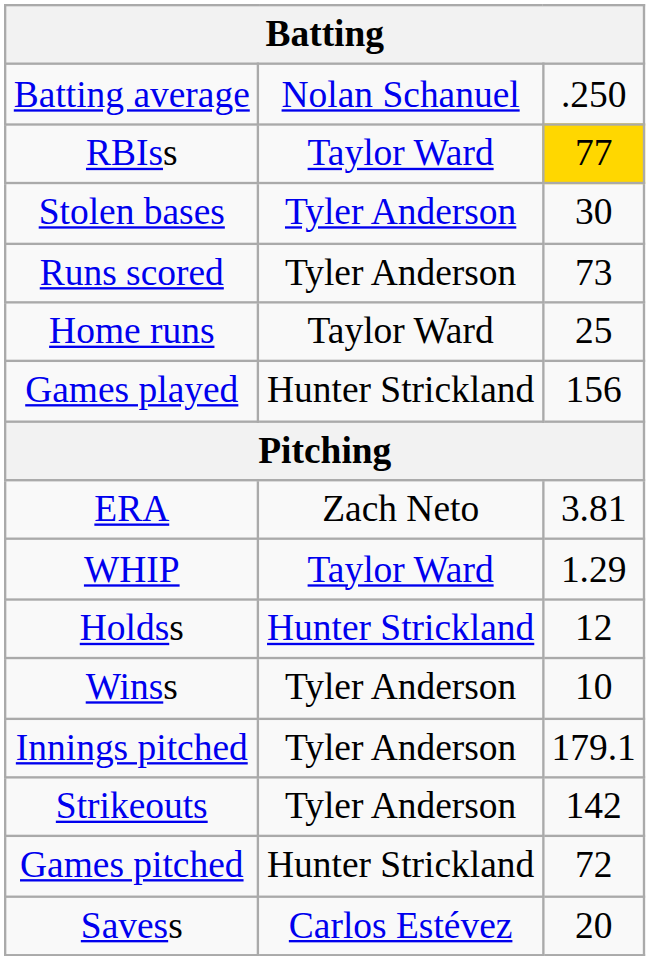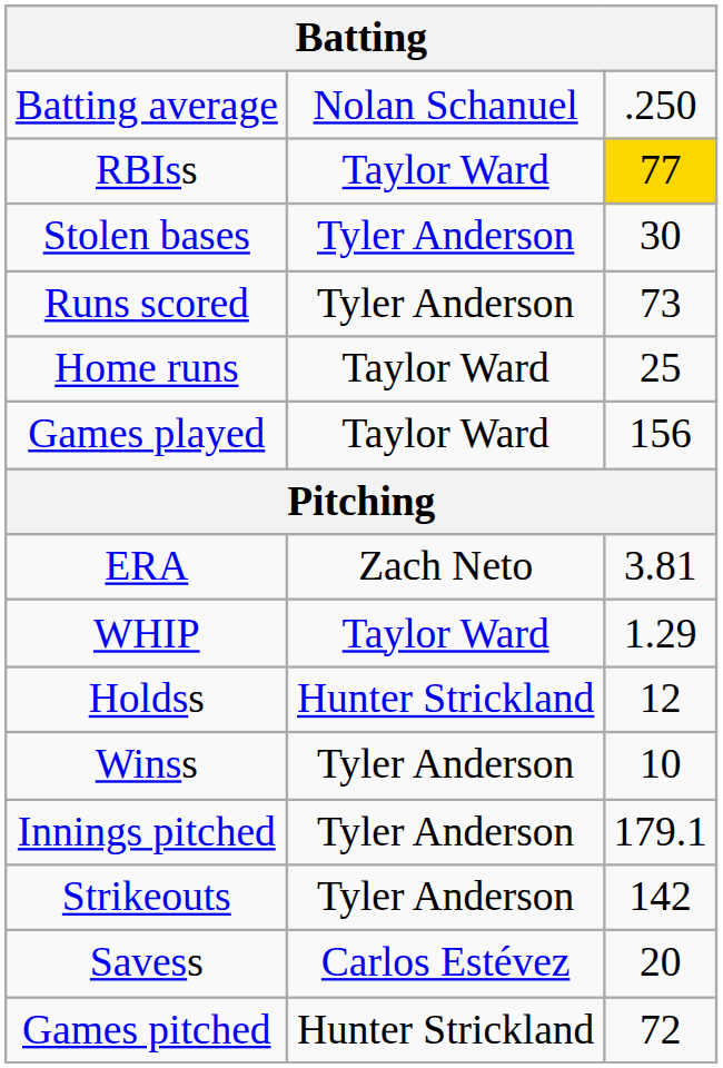 <table class="wikitable" style="text-align:center; font-size: 100%;">
 <tr>
 <th colspan=3>Batting</th>
 </tr>
 <tr>
 <td><a href='#'>Batting average</a></td>
 <td><a href='#'>Nolan Schanuel</a></td>
 <td>.250</td>
 </tr>
 <tr>
 <td><a href='#'>RBIs</a>s</td>
 <td><a href='#'>Taylor Ward</a></td>
 <td style="background: gold;">77</td>
 </tr>
 <tr>
 <td><a href='#'>Stolen bases</a></td>
 <td><a href='#'>Tyler Anderson</a></td>
 <td>30</td>
 </tr>
 <tr>
 <td><a href='#'>Runs scored</a></td>
 <td>Tyler Anderson</td>
 <td>73</td>
 </tr>
 <tr>
 <td><a href='#'>Home runs</a></td>
 <td>Taylor Ward</td>
 <td>25</td>
 </tr>
 <tr>
 <td><a href='#'>Games played</a></td>
-<td>Hunter Strickland</td>
+<td>Taylor Ward</td>
 <td>156</td>
 </tr>
 <tr>
 <th colspan=3>Pitching</th>
 </tr>
 <tr>
 <td><a href='#'>ERA</a></td>
 <td>Zach Neto</td>
 <td>3.81</td>
 </tr>
 <tr>
 <td><a href='#'>WHIP</a></td>
 <td><a href='#'>Taylor Ward</a></td>
 <td>1.29</td>
 </tr>
 <tr>
 <td><a href='#'>Holds</a>s</td>
 <td><a href='#'>Hunter Strickland</a></td>
 <td>12</td>
 </tr>
 <tr>
 <td><a href='#'>Wins</a>s</td>
 <td>Tyler Anderson</td>
 <td>10</td>
 </tr>
 <tr>
 <td><a href='#'>Innings pitched</a></td>
 <td>Tyler Anderson</td>
 <td>179.1</td>
 </tr>
 <tr>
 <td><a href='#'>Strikeouts</a></td>
 <td>Tyler Anderson</td>
 <td>142</td>
 </tr>
 <tr>
+<td><a href='#'>Saves</a>s</td>
+<td><a href='#'>Carlos Estévez</a></td>
+<td>20</td>
+</tr>
+<tr>
 <td><a href='#'>Games pitched</a></td>
 <td>Hunter Strickland</td>
 <td>72</td>
 </tr>
-<tr>
-<td><a href='#'>Saves</a>s</td>
-<td><a href='#'>Carlos Estévez</a></td>
-<td>20</td>
-</tr>
 </table>
